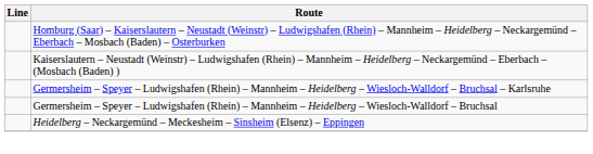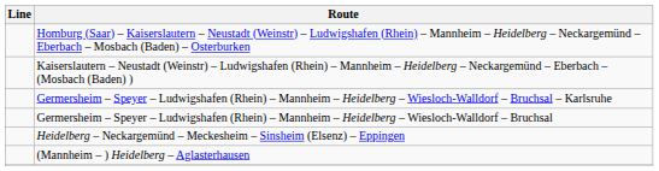 <table class="wikitable">
 <tr style="background-color:#e3e3e3;">
 <th>Line</th>
 <th>Route</th>
 </tr>
 <tr>
 <td align="center"></td>
 <td><a href='#'>Homburg (Saar)</a> – <a href='#'>Kaiserslautern</a> – <a href='#'>Neustadt (Weinstr)</a> – <a href='#'>Ludwigshafen (Rhein)</a> – Mannheim – <em>Heidelberg</em> – Neckargemünd – <a href='#'>Eberbach</a> – Mosbach (Baden) – <a href='#'>Osterburken</a></td>
 </tr>
 <tr>
 <td align="center"></td>
 <td>Kaiserslautern – Neustadt (Weinstr) – Ludwigshafen (Rhein) – Mannheim – <em>Heidelberg</em> – Neckargemünd – Eberbach – (Mosbach (Baden) )</td>
 </tr>
 <tr>
 <td align="center"></td>
 <td><a href='#'>Germersheim</a> – <a href='#'>Speyer</a> – Ludwigshafen (Rhein) – Mannheim – <em>Heidelberg</em> – <a href='#'>Wiesloch-Walldorf</a> – <a href='#'>Bruchsal</a> – Karlsruhe</td>
 </tr>
 <tr>
 <td align="center"></td>
 <td>Germersheim – Speyer – Ludwigshafen (Rhein) – Mannheim – <em>Heidelberg</em> – Wiesloch-Walldorf – Bruchsal</td>
 </tr>
 <tr>
 <td align="center"></td>
 <td><em>Heidelberg</em> – Neckargemünd – Meckesheim – <a href='#'>Sinsheim</a> (Elsenz) – <a href='#'>Eppingen</a></td>
 </tr>
 <tr>
+<td align="center"></td>
+<td>(Mannheim – ) <em>Heidelberg</em> – <a href='#'>Aglasterhausen</a></td>
+</tr>
+<tr>
 </tr>
 </table>
